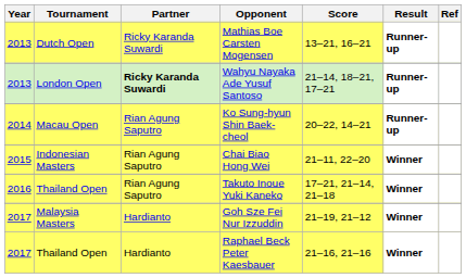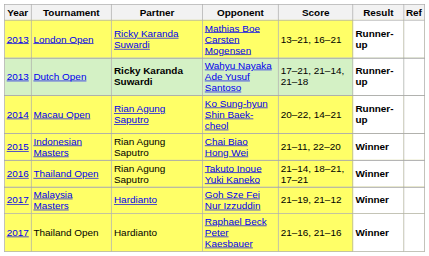 <table class="sortable wikitable" style="font-size: 90%">
 <tr>
 <th>Year</th>
 <th>Tournament</th>
 <th>Partner</th>
 <th>Opponent</th>
 <th>Score</th>
 <th>Result</th>
 <th>Ref</th>
 </tr>
 <tr style="background:#FFFF67">
 <td align="center"><a href='#'>2013</a></td>
-<td align="left"><a href='#'>Dutch Open</a></td>
+<td align="left"><a href='#'>London Open</a></td>
 <td align="left"> <a href='#'>Ricky Karanda Suwardi</a></td>
 <td align="left"> <a href='#'>Mathias Boe</a><br> <a href='#'>Carsten Mogensen</a></td>
 <td align="left">13–21, 16–21</td>
 <td style="text-align: left; background:white"> <strong>Runner-up</strong></td>
 <td style="text-align: center; background:white"></td>
 </tr>
 <tr>
 </tr>
 <tr style="background:#D4F1C5">
 <td align="center"><a href='#'>2013</a></td>
-<td align="left"><a href='#'>London Open</a></td>
+<td align="left"><a href='#'>Dutch Open</a></td>
 <td align="left"><strong> Ricky Karanda Suwardi</strong></td>
 <td align="left"> <a href='#'>Wahyu Nayaka</a><br> <a href='#'>Ade Yusuf Santoso</a></td>
-<td align="left">21–14, 18–21, 17–21</td>
+<td align="left">17–21, 21–14, 21–18</td>
 <td style="text-align: left; background:white"> <strong>Runner-up</strong></td>
 <td style="text-align:center; background:white"></td>
 </tr>
 <tr>
 </tr>
 <tr style="background:#FFFF67">
 <td align="center"><a href='#'>2014</a></td>
 <td align="left"><a href='#'>Macau Open</a></td>
 <td align="left"> <a href='#'>Rian Agung Saputro</a></td>
 <td align="left"> <a href='#'>Ko Sung-hyun</a><br> <a href='#'>Shin Baek-cheol</a></td>
 <td align="left">20–22, 14–21</td>
 <td style="text-align: left; background:white"> <strong>Runner-up</strong></td>
 <td style="text-align: center; background:white"></td>
 </tr>
 <tr>
 </tr>
 <tr style="background:#FFFF67">
 <td align="center"><a href='#'>2015</a></td>
 <td align="left"><a href='#'>Indonesian Masters</a></td>
 <td align="left"> Rian Agung Saputro</td>
 <td align="left"> <a href='#'>Chai Biao</a><br> <a href='#'>Hong Wei</a></td>
 <td align="left">21–11, 22–20</td>
 <td style="text-align: left; background:white"> <strong>Winner</strong></td>
 <td style="text-align:center; background:white"></td>
 </tr>
 <tr>
 </tr>
 <tr style="background:#FFFF67">
 <td align="center"><a href='#'>2016</a></td>
 <td align="left"><a href='#'>Thailand Open</a></td>
 <td align="left"> Rian Agung Saputro</td>
 <td align="left"> <a href='#'>Takuto Inoue</a><br> <a href='#'>Yuki Kaneko</a></td>
-<td align="left">17–21, 21–14, 21–18</td>
+<td align="left">21–14, 18–21, 17–21</td>
 <td style="text-align: left; background:white"> <strong>Winner</strong></td>
 <td style="text-align:center; background:white"></td>
 </tr>
 <tr>
 </tr>
 <tr style="background:#FFFF67">
 <td align="center"><a href='#'>2017</a></td>
 <td align="left"><a href='#'>Malaysia Masters</a></td>
 <td align="left"> <a href='#'>Hardianto</a></td>
 <td align="left"> <a href='#'>Goh Sze Fei</a><br> <a href='#'>Nur Izzuddin</a></td>
 <td align="left">21–19, 21–12</td>
 <td style="text-align:left; background:white"> <strong>Winner</strong></td>
 <td style="text-align:center; background:white"></td>
 </tr>
 <tr style="background:#FFFF67">
 <td align="center"><a href='#'>2017</a></td>
 <td align="left">Thailand Open</td>
 <td align="left"> Hardianto</td>
 <td align="left"> <a href='#'>Raphael Beck</a><br> <a href='#'>Peter Kaesbauer</a></td>
 <td align="left">21–16, 21–16</td>
 <td style="text-align:left; background:white"> <strong>Winner</strong></td>
 <td style="text-align:center; background:white"></td>
 </tr>
 </table>
